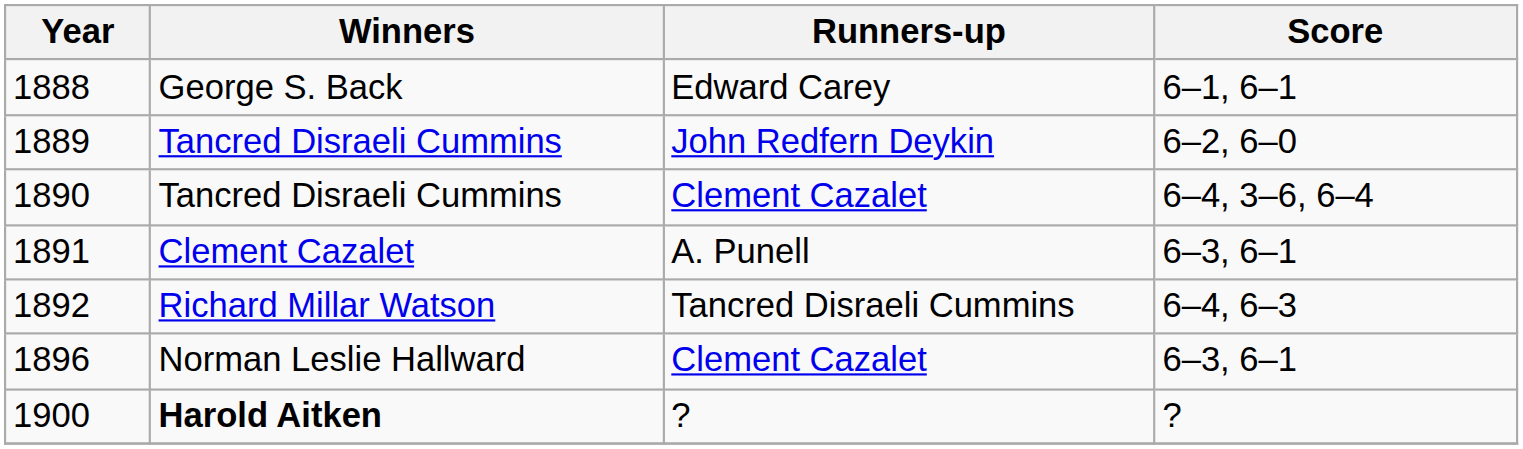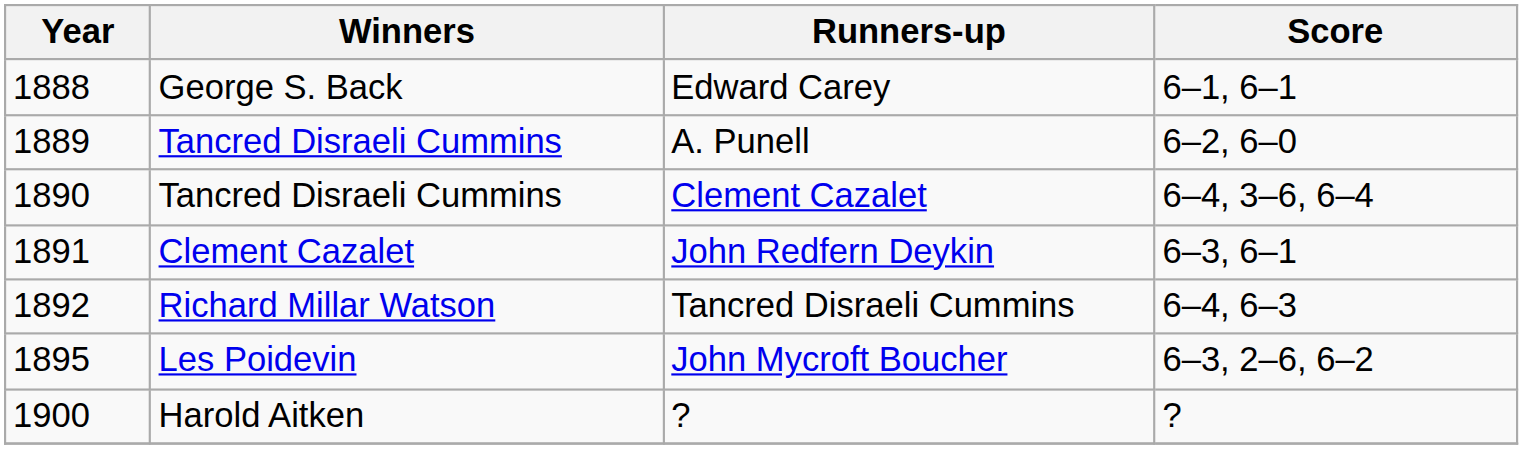 <table class="wikitable">
 <tr>
 <th style="width:60px;">Year</th>
 <th style="width:230px;">Winners</th>
 <th style="width:220px;">Runners-up</th>
 <th style="width:160px;">Score</th>
 </tr>
 <tr>
 <td>1888</td>
 <td> George S. Back</td>
 <td> Edward Carey</td>
 <td>6–1, 6–1</td>
 </tr>
 <tr>
 <td>1889</td>
 <td> <a href='#'>Tancred Disraeli Cummins</a></td>
-<td> <a href='#'>John Redfern Deykin</a></td>
+<td> A. Punell</td>
 <td>6–2, 6–0</td>
 </tr>
 <tr>
 <td>1890</td>
 <td> Tancred Disraeli Cummins</td>
 <td> <a href='#'>Clement Cazalet</a></td>
 <td>6–4, 3–6, 6–4</td>
 </tr>
 <tr>
 <td>1891</td>
 <td> <a href='#'>Clement Cazalet</a></td>
-<td> A. Punell</td>
+<td> <a href='#'>John Redfern Deykin</a></td>
 <td>6–3, 6–1</td>
 </tr>
 <tr>
 <td>1892</td>
 <td> <a href='#'>Richard Millar Watson</a></td>
 <td> Tancred Disraeli Cummins</td>
 <td>6–4, 6–3</td>
 </tr>
 <tr>
-<td>1896</td>
-<td> Norman Leslie Hallward</td>
-<td> <a href='#'>Clement Cazalet</a></td>
-<td>6–3, 6–1</td>
+<td>1895</td>
+<td> <a href='#'>Les Poidevin</a></td>
+<td> <a href='#'>John Mycroft Boucher</a></td>
+<td>6–3, 2–6, 6–2</td>
 </tr>
 <tr>
 <td>1900</td>
-<td><strong> Harold Aitken</strong></td>
+<td> Harold Aitken</td>
 <td> ?</td>
 <td>?</td>
 </tr>
 <tr>
 </tr>
 </table>
